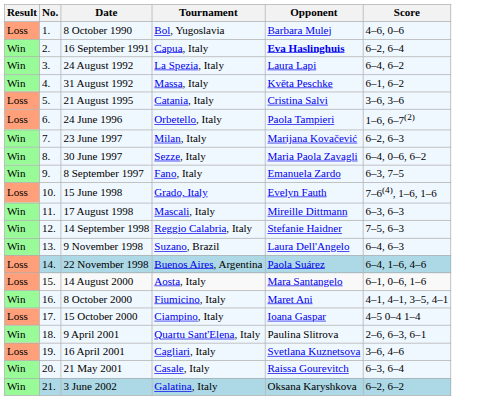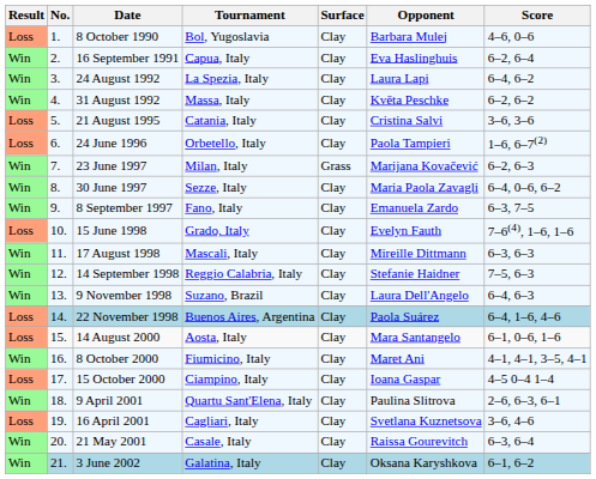 <table class="wikitable">
 <tr>
 <th>Result</th>
 <th>No.</th>
 <th>Date</th>
 <th>Tournament</th>
+<th>Surface</th>
 <th>Opponent</th>
 <th>Score</th>
 </tr>
 <tr bgcolor="#f0f8ff">
 <td style="background:#ffa07a;">Loss</td>
 <td>1.</td>
 <td>8 October 1990</td>
 <td><a href='#'>Bol</a>, Yugoslavia</td>
+<td>Clay</td>
 <td> <a href='#'>Barbara Mulej</a></td>
 <td>4–6, 0–6</td>
 </tr>
 <tr bgcolor="#f0f8ff">
 <td style="background:#98fb98;">Win</td>
 <td>2.</td>
 <td>16 September 1991</td>
 <td><a href='#'>Capua</a>, Italy</td>
-<td><strong> <a href='#'>Eva Haslinghuis</a></strong></td>
+<td>Clay</td>
+<td> <a href='#'>Eva Haslinghuis</a></td>
 <td>6–2, 6–4</td>
 </tr>
 <tr bgcolor="#f0f8ff">
 <td style="background:#98fb98;">Win</td>
 <td>3.</td>
 <td>24 August 1992</td>
 <td><a href='#'>La Spezia</a>, Italy</td>
+<td>Clay</td>
 <td> <a href='#'>Laura Lapi</a></td>
 <td>6–4, 6–2</td>
 </tr>
 <tr bgcolor="#f0f8ff">
 <td style="background:#98fb98;">Win</td>
 <td>4.</td>
 <td>31 August 1992</td>
 <td><a href='#'>Massa</a>, Italy</td>
+<td>Clay</td>
 <td> <a href='#'>Květa Peschke</a></td>
-<td>6–1, 6–2</td>
+<td>6–2, 6–2</td>
 </tr>
 <tr bgcolor="#f0f8ff">
 <td style="background:#ffa07a;">Loss</td>
 <td>5.</td>
 <td>21 August 1995</td>
 <td><a href='#'>Catania</a>, Italy</td>
+<td>Clay</td>
 <td> <a href='#'>Cristina Salvi</a></td>
 <td>3–6, 3–6</td>
 </tr>
 <tr bgcolor="#f0f8ff">
 <td style="background:#ffa07a;">Loss</td>
 <td>6.</td>
 <td>24 June 1996</td>
 <td><a href='#'>Orbetello</a>, Italy</td>
+<td>Clay</td>
 <td> <a href='#'>Paola Tampieri</a></td>
 <td>1–6, 6–7<sup>(2)</sup></td>
 </tr>
 <tr bgcolor="#f0f8ff">
 <td style="background:#98fb98;">Win</td>
 <td>7.</td>
 <td>23 June 1997</td>
 <td><a href='#'>Milan</a>, Italy</td>
+<td>Grass</td>
 <td> <a href='#'>Marijana Kovačević</a></td>
 <td>6–2, 6–3</td>
 </tr>
 <tr bgcolor="#f0f8ff">
 <td style="background:#98fb98;">Win</td>
 <td>8.</td>
 <td>30 June 1997</td>
 <td><a href='#'>Sezze</a>, Italy</td>
+<td>Clay</td>
 <td> <a href='#'>Maria Paola Zavagli</a></td>
 <td>6–4, 0–6, 6–2</td>
 </tr>
 <tr bgcolor="#f0f8ff">
 <td style="background:#98fb98;">Win</td>
 <td>9.</td>
 <td>8 September  1997</td>
 <td><a href='#'>Fano</a>, Italy</td>
+<td>Clay</td>
 <td> <a href='#'>Emanuela Zardo</a></td>
 <td>6–3, 7–5</td>
 </tr>
 <tr bgcolor="#f0f8ff">
 <td style="background:#ffa07a;">Loss</td>
 <td>10.</td>
 <td>15 June 1998</td>
 <td><a href='#'>Grado, Italy</a></td>
+<td>Clay</td>
 <td> <a href='#'>Evelyn Fauth</a></td>
 <td>7–6<sup>(4)</sup>, 1–6, 1–6</td>
 </tr>
 <tr bgcolor="#f0f8ff">
 <td style="background:#98fb98;">Win</td>
 <td>11.</td>
 <td>17 August 1998</td>
 <td><a href='#'>Mascali</a>, Italy</td>
+<td>Clay</td>
 <td> <a href='#'>Mireille Dittmann</a></td>
 <td>6–3, 6–3</td>
 </tr>
 <tr bgcolor="#f0f8ff">
 <td style="background:#98fb98;">Win</td>
 <td>12.</td>
 <td>14 September 1998</td>
 <td><a href='#'>Reggio Calabria</a>, Italy</td>
+<td>Clay</td>
 <td> <a href='#'>Stefanie Haidner</a></td>
 <td>7–5, 6–3</td>
 </tr>
 <tr bgcolor="#f0f8ff">
 <td style="background:#98fb98;">Win</td>
 <td>13.</td>
 <td>9 November 1998</td>
 <td><a href='#'>Suzano</a>, Brazil</td>
+<td>Clay</td>
 <td> <a href='#'>Laura Dell'Angelo</a></td>
 <td>6–4, 6–3</td>
 </tr>
 <tr bgcolor="lightblue">
 <td style="background:#ffa07a;">Loss</td>
 <td>14.</td>
 <td>22 November 1998</td>
 <td><a href='#'>Buenos Aires</a>, Argentina</td>
+<td>Clay</td>
 <td> <a href='#'>Paola Suárez</a></td>
 <td>6–4, 1–6, 4–6</td>
 </tr>
 <tr>
 <td style="background:#ffa07a;">Loss</td>
 <td>15.</td>
 <td>14 August 2000</td>
 <td><a href='#'>Aosta</a>, Italy</td>
+<td>Clay</td>
 <td> <a href='#'>Mara Santangelo</a></td>
 <td>6–1, 0–6, 1–6</td>
 </tr>
 <tr style="background:#f0f8ff;">
 <td style="background:#98fb98;">Win</td>
 <td>16.</td>
 <td>8 October 2000</td>
 <td><a href='#'>Fiumicino</a>, Italy</td>
+<td>Clay</td>
 <td> <a href='#'>Maret Ani</a></td>
 <td>4–1, 4–1, 3–5, 4–1</td>
 </tr>
 <tr bgcolor="#f0f8ff">
 <td style="background:#ffa07a;">Loss</td>
 <td>17.</td>
 <td>15 October 2000</td>
 <td><a href='#'>Ciampino</a>, Italy</td>
+<td>Clay</td>
 <td> <a href='#'>Ioana Gaspar</a></td>
 <td>4–5 0–4 1–4</td>
 </tr>
 <tr style="background:#f0f8ff;">
 <td style="background:#98fb98;">Win</td>
 <td>18.</td>
 <td>9 April 2001</td>
 <td><a href='#'>Quartu Sant'Elena</a>, Italy</td>
+<td>Clay</td>
 <td> Paulina Slitrova</td>
 <td>2–6, 6–3, 6–1</td>
 </tr>
 <tr bgcolor="#f0f8ff">
 <td style="background:#ffa07a;">Loss</td>
 <td>19.</td>
 <td>16 April 2001</td>
 <td><a href='#'>Cagliari</a>, Italy</td>
+<td>Clay</td>
 <td> <a href='#'>Svetlana Kuznetsova</a></td>
 <td>3–6, 4–6</td>
 </tr>
 <tr bgcolor=f0f8ff>
 <td style="background:#98fb98;">Win</td>
 <td>20.</td>
 <td>21 May 2001</td>
 <td><a href='#'>Casale</a>, Italy</td>
+<td>Clay</td>
 <td> <a href='#'>Raissa Gourevitch</a></td>
 <td>6–3, 6–4</td>
 </tr>
 <tr bgcolor="lightblue">
 <td style="background:#98fb98;">Win</td>
 <td>21.</td>
 <td>3 June 2002</td>
 <td><a href='#'>Galatina</a>, Italy</td>
+<td>Clay</td>
 <td> Oksana Karyshkova</td>
-<td>6–2, 6–2</td>
+<td>6–1, 6–2</td>
 </tr>
 </table>
